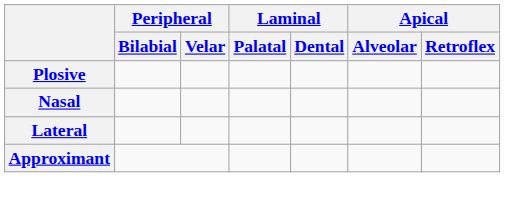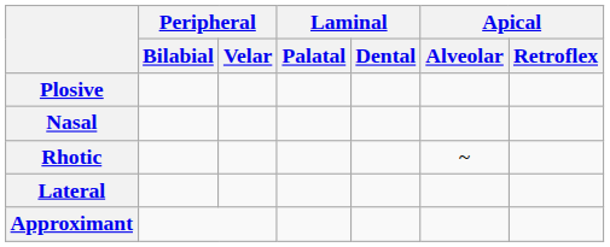 <table class="wikitable" style="text-align: center;">
 <tr>
 <th rowspan=2></th>
 <th colspan=2><a href='#'>Peripheral</a></th>
 <th colspan=2><a href='#'>Laminal</a></th>
 <th colspan=2><a href='#'>Apical</a></th>
 </tr>
 <tr>
 <th><a href='#'>Bilabial</a></th>
 <th><a href='#'>Velar</a></th>
 <th><a href='#'>Palatal</a></th>
 <th><a href='#'>Dental</a></th>
 <th><a href='#'>Alveolar</a></th>
 <th><a href='#'>Retroflex</a></th>
 </tr>
 <tr>
 <th><a href='#'>Plosive</a></th>
 <td></td>
 <td></td>
 <td></td>
 <td></td>
 <td></td>
 <td></td>
 </tr>
 <tr>
 <th><a href='#'>Nasal</a></th>
 <td></td>
 <td></td>
 <td></td>
 <td></td>
 <td></td>
 <td></td>
 </tr>
 <tr>
+<th><a href='#'>Rhotic</a></th>
+<td></td>
+<td></td>
+<td></td>
+<td></td>
+<td> ~ </td>
+<td></td>
+</tr>
+<tr>
 <th><a href='#'>Lateral</a></th>
 <td></td>
 <td></td>
 <td></td>
 <td></td>
 <td></td>
 <td></td>
 </tr>
 <tr>
 <th><a href='#'>Approximant</a></th>
 <td colspan=2></td>
 <td></td>
 <td></td>
 <td></td>
 <td></td>
 </tr>
 </table>
